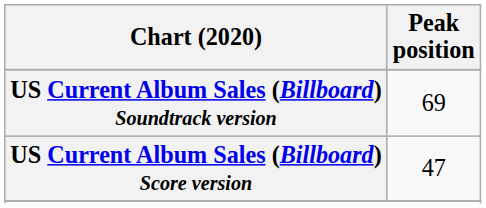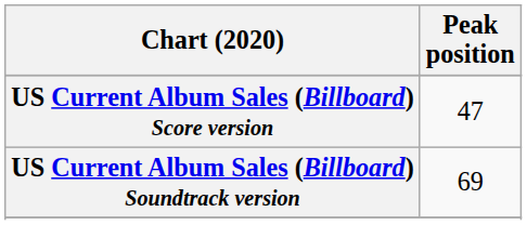 <table class="wikitable sortable plainrowheaders" style="text-align:center">
 <tr>
 <th scope="col">Chart (2020)</th>
 <th scope="col">Peak<br>position</th>
 </tr>
 <tr>
 </tr>
 <tr>
+<th scope="row">US <a href='#'>Current Album Sales</a> (<em><a href='#'>Billboard</a></em>)<br><small><em>Score version</em></small></th>
+<td>47</td>
+</tr>
+<tr>
 <th scope="row">US <a href='#'>Current Album Sales</a> (<em><a href='#'>Billboard</a></em>)<br><small><em>Soundtrack version</em></small></th>
 <td>69</td>
-</tr>
-<tr>
-<th scope="row">US <a href='#'>Current Album Sales</a> (<em><a href='#'>Billboard</a></em>)<br><small><em>Score version</em></small></th>
-<td>47</td>
 </tr>
 <tr>
 </tr>
 <tr>
 </tr>
 </table>
